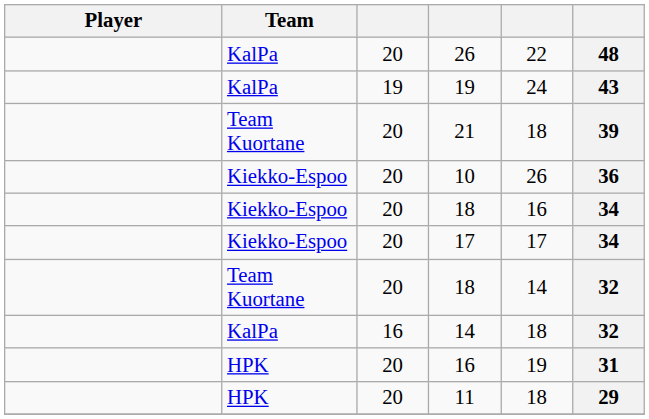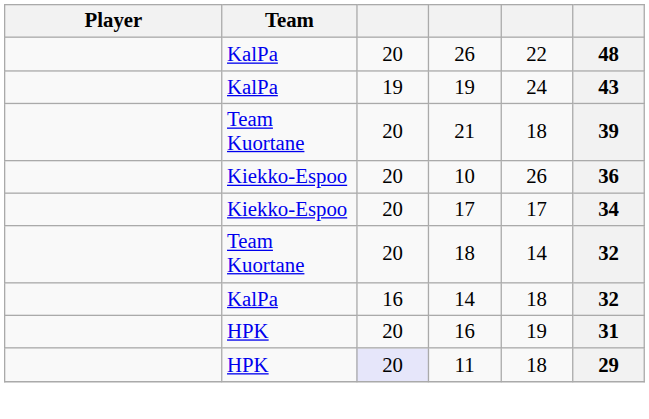 <table class="wikitable sortable" style="text-align: center">
 <tr>
 <th style="width: 10em;">Player</th>
 <th style="width: 6em;">Team</th>
 <th style="width: 3em;"></th>
 <th style="width: 3em;"></th>
 <th style="width: 3em;"></th>
 <th style="width: 3em;"></th>
 </tr>
 <tr>
 <td style="text-align:left;"></td>
 <td style="text-align:left;"><a href='#'>KalPa</a></td>
 <td>20</td>
 <td>26</td>
 <td>22</td>
 <th>48</th>
 </tr>
 <tr>
 <td style="text-align:left;"></td>
 <td style="text-align:left;"><a href='#'>KalPa</a></td>
 <td>19</td>
 <td>19</td>
 <td>24</td>
 <th>43</th>
 </tr>
 <tr>
 <td style="text-align:left;"></td>
 <td style="text-align:left;"><a href='#'>Team Kuortane</a></td>
 <td>20</td>
 <td>21</td>
 <td>18</td>
 <th>39</th>
 </tr>
 <tr>
 <td style="text-align:left;"></td>
 <td style="text-align:left;"><a href='#'>Kiekko-Espoo</a></td>
 <td>20</td>
 <td>10</td>
 <td>26</td>
 <th>36</th>
 </tr>
 <tr>
 <td style="text-align:left;"></td>
 <td style="text-align:left;"><a href='#'>Kiekko-Espoo</a></td>
 <td>20</td>
-<td>18</td>
-<td>16</td>
-<th>34</th>
-</tr>
-<tr>
-<td style="text-align:left;"></td>
-<td style="text-align:left;"><a href='#'>Kiekko-Espoo</a></td>
-<td>20</td>
 <td>17</td>
 <td>17</td>
 <th>34</th>
 </tr>
 <tr>
 <td style="text-align:left;"></td>
 <td style="text-align:left;"><a href='#'>Team Kuortane</a></td>
 <td>20</td>
 <td>18</td>
 <td>14</td>
 <th>32</th>
 </tr>
 <tr>
 <td style="text-align:left;"></td>
 <td style="text-align:left;"><a href='#'>KalPa</a></td>
 <td>16</td>
 <td>14</td>
 <td>18</td>
 <th>32</th>
 </tr>
 <tr>
 <td style="text-align:left;"></td>
 <td style="text-align:left;"><a href='#'>HPK</a></td>
 <td>20</td>
 <td>16</td>
 <td>19</td>
 <th>31</th>
 </tr>
 <tr>
 <td style="text-align:left;"></td>
 <td style="text-align:left;"><a href='#'>HPK</a></td>
-<td>20</td>
+<td style="background: lavender;">20</td>
 <td>11</td>
 <td>18</td>
 <th>29</th>
 </tr>
 <tr>
 </tr>
 </table>
